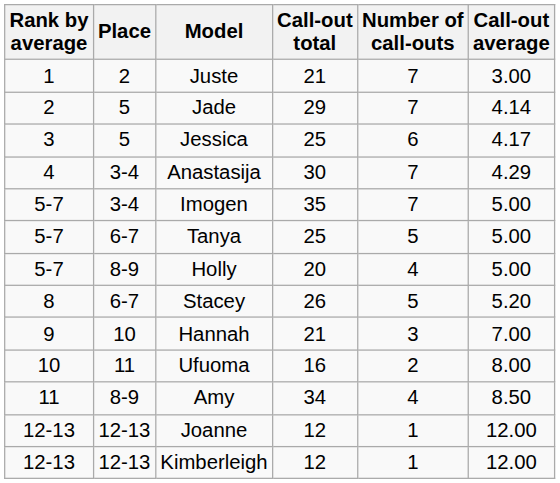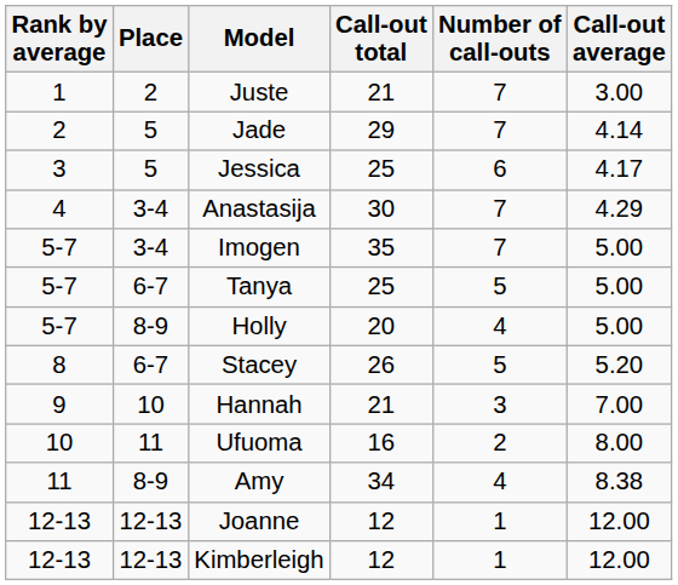 <table class="wikitable sortable" style="margin:auto; text-align:center; white-space:nowrap">
 <tr>
 <th>Rank by<br>average</th>
 <th>Place</th>
 <th>Model</th>
 <th>Call-out<br>total</th>
 <th>Number of<br>call-outs</th>
 <th>Call-out<br>average</th>
 </tr>
 <tr>
 <td>1</td>
 <td>2</td>
 <td>Juste</td>
 <td>21</td>
 <td>7</td>
 <td>3.00</td>
 </tr>
 <tr>
 <td>2</td>
 <td>5</td>
 <td>Jade</td>
 <td>29</td>
 <td>7</td>
 <td>4.14</td>
 </tr>
 <tr>
 <td>3</td>
 <td>5</td>
 <td>Jessica</td>
 <td>25</td>
 <td>6</td>
 <td>4.17</td>
 </tr>
 <tr>
 <td>4</td>
 <td>3-4</td>
 <td>Anastasija</td>
 <td>30</td>
 <td>7</td>
 <td>4.29</td>
 </tr>
 <tr>
 <td>5-7</td>
 <td>3-4</td>
 <td>Imogen</td>
 <td>35</td>
 <td>7</td>
 <td>5.00</td>
 </tr>
 <tr>
 <td>5-7</td>
 <td>6-7</td>
 <td>Tanya</td>
 <td>25</td>
 <td>5</td>
 <td>5.00</td>
 </tr>
 <tr>
 <td>5-7</td>
 <td>8-9</td>
 <td>Holly</td>
 <td>20</td>
 <td>4</td>
 <td>5.00</td>
 </tr>
 <tr>
 <td>8</td>
 <td>6-7</td>
 <td>Stacey</td>
 <td>26</td>
 <td>5</td>
 <td>5.20</td>
 </tr>
 <tr>
 <td>9</td>
 <td>10</td>
 <td>Hannah</td>
 <td>21</td>
 <td>3</td>
 <td>7.00</td>
 </tr>
 <tr>
 <td>10</td>
 <td>11</td>
 <td>Ufuoma</td>
 <td>16</td>
 <td>2</td>
 <td>8.00</td>
 </tr>
 <tr>
 <td>11</td>
 <td>8-9</td>
 <td>Amy</td>
 <td>34</td>
 <td>4</td>
-<td>8.50</td>
+<td>8.38</td>
 </tr>
 <tr>
 <td>12-13</td>
 <td>12-13</td>
 <td>Joanne</td>
 <td>12</td>
 <td>1</td>
 <td>12.00</td>
 </tr>
 <tr>
 <td>12-13</td>
 <td>12-13</td>
 <td>Kimberleigh</td>
 <td>12</td>
 <td>1</td>
 <td>12.00</td>
 </tr>
 </table>
